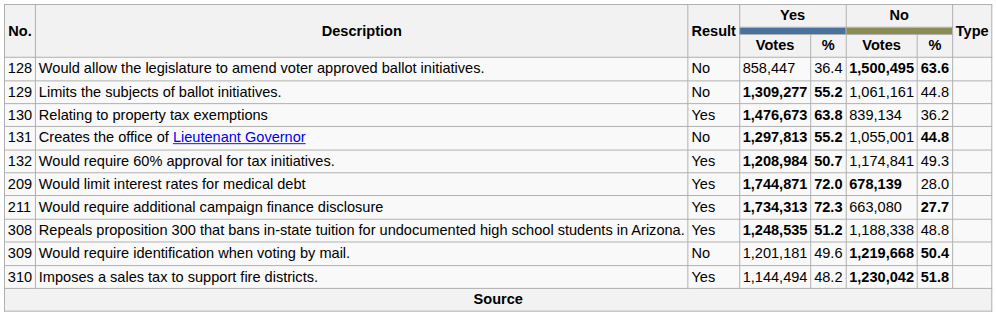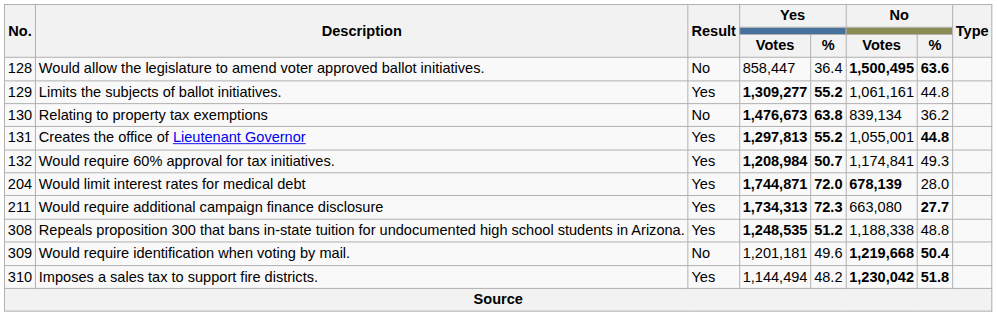 <table class="wikitable">
 <tr>
 <th rowspan="3">No.</th>
 <th rowspan="3">Description</th>
 <th rowspan="3">Result</th>
 <th colspan="2">Yes</th>
 <th colspan="2">No</th>
 <th rowspan="3">Type</th>
 </tr>
 <tr>
 <th colspan="2" style="background: #47729E;";></th>
 <th colspan="2" style="background: #8B8B54;";></th>
 </tr>
 <tr>
 <th>Votes</th>
 <th>%</th>
 <th>Votes</th>
 <th>%</th>
 </tr>
 <tr>
 <td>128</td>
 <td>Would allow the legislature to amend voter approved ballot initiatives.</td>
 <td> No</td>
 <td>858,447</td>
 <td>36.4</td>
 <td><strong>1,500,495</strong></td>
 <td><strong>63.6</strong></td>
 <td></td>
 </tr>
 <tr>
 <td>129</td>
 <td>Limits the subjects of ballot initiatives.</td>
-<td> No</td>
+<td> Yes</td>
 <td><strong>1,309,277</strong></td>
 <td><strong>55.2</strong></td>
 <td>1,061,161</td>
 <td>44.8</td>
 <td></td>
 </tr>
 <tr>
 <td>130</td>
 <td>Relating to property tax exemptions</td>
-<td> Yes</td>
+<td> No</td>
 <td><strong>1,476,673</strong></td>
 <td><strong>63.8</strong></td>
 <td>839,134</td>
 <td>36.2</td>
 <td></td>
 </tr>
 <tr>
 <td>131</td>
 <td>Creates the office of <a href='#'>Lieutenant Governor</a></td>
-<td> No</td>
+<td> Yes</td>
 <td><strong>1,297,813</strong></td>
 <td><strong>55.2</strong></td>
 <td>1,055,001</td>
 <td><strong>44.8</strong></td>
 <td></td>
 </tr>
 <tr>
 <td>132</td>
 <td>Would require 60% approval for tax initiatives.</td>
 <td> Yes</td>
 <td><strong>1,208,984</strong></td>
 <td><strong>50.7</strong></td>
 <td>1,174,841</td>
 <td>49.3</td>
 <td></td>
 </tr>
 <tr>
-<td>209</td>
+<td>204</td>
 <td>Would limit interest rates for medical debt</td>
 <td> Yes</td>
 <td><strong>1,744,871</strong></td>
 <td><strong>72.0</strong></td>
 <td><strong>678,139</strong></td>
 <td>28.0</td>
 <td></td>
 </tr>
 <tr>
 <td>211</td>
 <td>Would require additional campaign finance disclosure</td>
 <td> Yes</td>
 <td><strong>1,734,313</strong></td>
 <td><strong>72.3</strong></td>
 <td>663,080</td>
 <td><strong>27.7</strong></td>
 <td></td>
 </tr>
 <tr>
 <td>308</td>
 <td>Repeals proposition 300 that bans in-state tuition for undocumented high school students in Arizona.</td>
 <td> Yes</td>
 <td><strong>1,248,535</strong></td>
 <td><strong>51.2</strong></td>
 <td>1,188,338</td>
 <td>48.8</td>
 <td></td>
 </tr>
 <tr>
 <td>309</td>
 <td>Would require identification when voting by mail.</td>
 <td> No</td>
 <td>1,201,181</td>
 <td>49.6</td>
 <td><strong>1,219,668</strong></td>
 <td><strong>50.4</strong></td>
 <td></td>
 </tr>
 <tr>
 <td>310</td>
 <td>Imposes a sales tax to support fire districts.</td>
 <td> Yes</td>
 <td>1,144,494</td>
 <td>48.2</td>
 <td><strong>1,230,042</strong></td>
 <td><strong>51.8</strong></td>
 <td></td>
 </tr>
 <tr>
 <th colspan="8">Source</th>
 </tr>
 </table>
